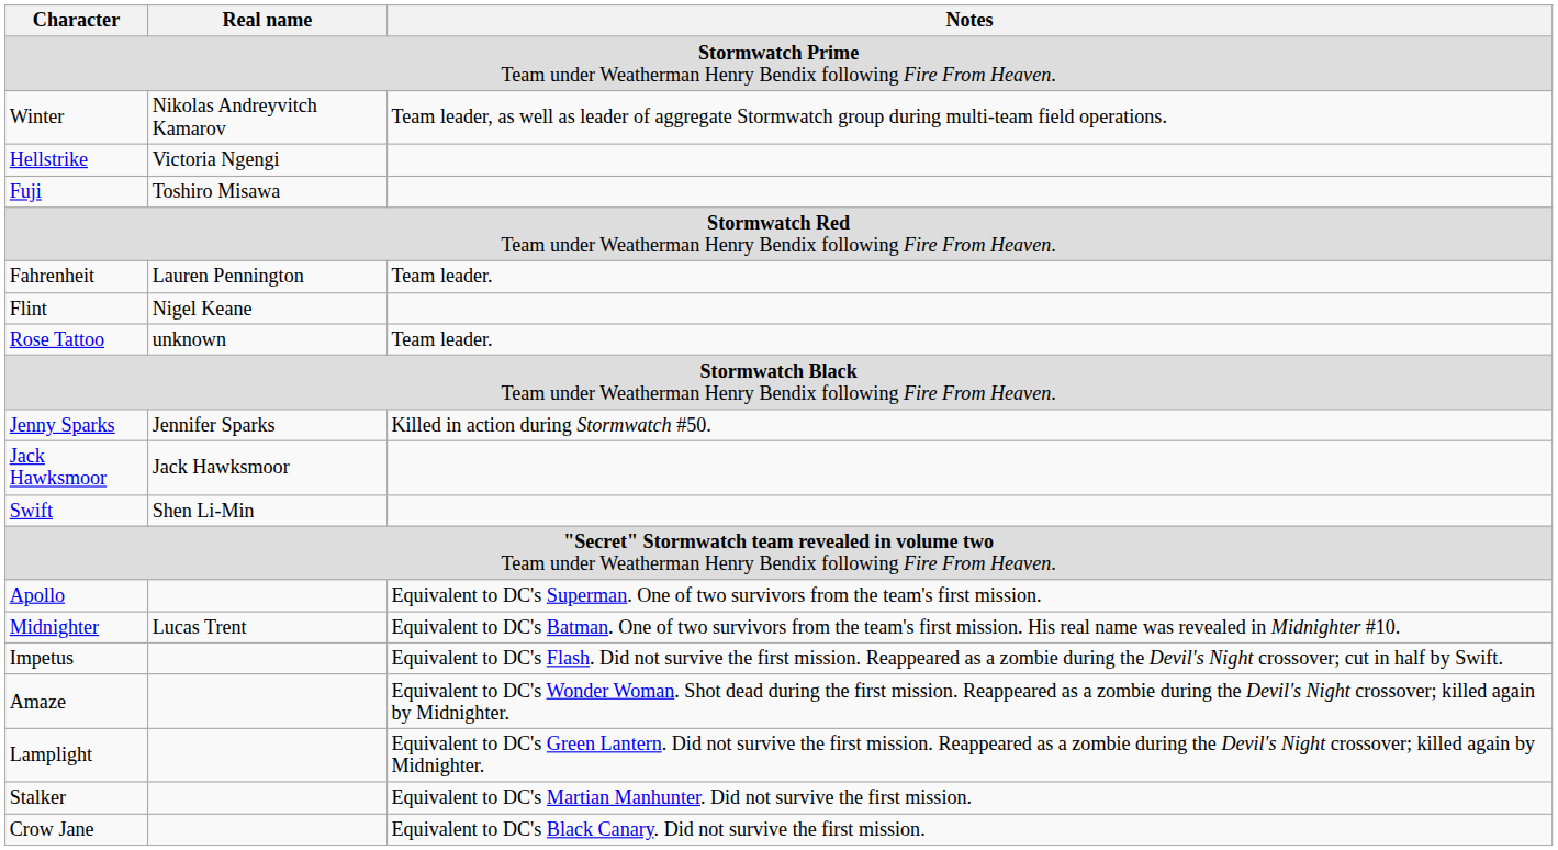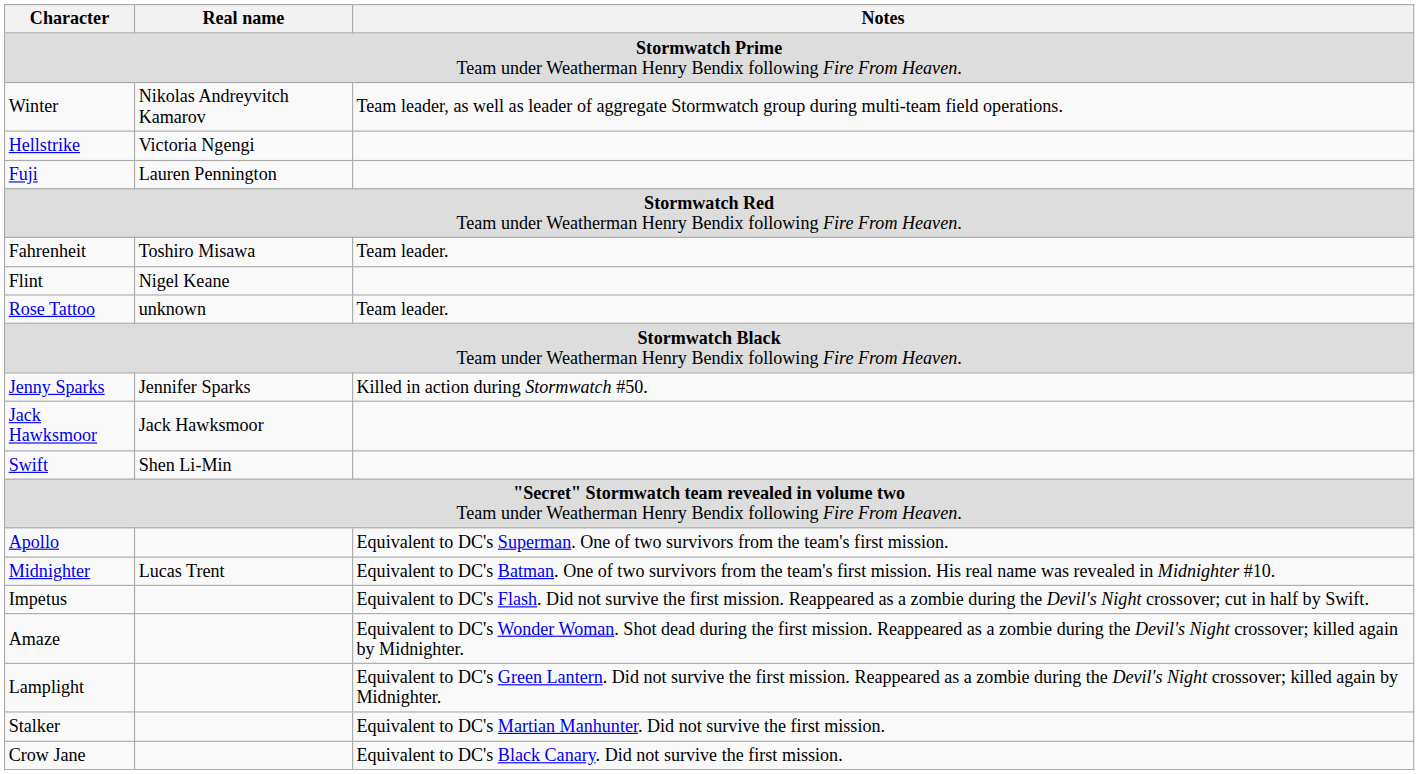 <table class="wikitable">
 <tr>
 <th>Character</th>
 <th>Real name</th>
 <th>Notes</th>
 </tr>
 <tr bgcolor="#DDDDDD">
 <td colspan=5 align=center><strong>Stormwatch Prime</strong><br>Team under Weatherman Henry Bendix following <em>Fire From Heaven</em>.</td>
 </tr>
 <tr>
 <td>Winter</td>
 <td>Nikolas Andreyvitch Kamarov</td>
 <td>Team leader, as well as leader of aggregate Stormwatch group during multi-team field operations.</td>
 </tr>
 <tr>
 <td><a href='#'>Hellstrike</a></td>
 <td>Victoria Ngengi</td>
 <td></td>
 </tr>
 <tr>
 <td><a href='#'>Fuji</a></td>
-<td>Toshiro Misawa</td>
+<td>Lauren Pennington</td>
 <td></td>
 </tr>
 <tr bgcolor="#DDDDDD">
 <td colspan=5 align=center><strong>Stormwatch Red</strong><br>Team under Weatherman Henry Bendix following <em>Fire From Heaven</em>.</td>
 </tr>
 <tr>
 <td>Fahrenheit</td>
-<td>Lauren Pennington</td>
+<td>Toshiro Misawa</td>
 <td>Team leader.</td>
 </tr>
 <tr>
 <td>Flint</td>
 <td>Nigel Keane</td>
 <td></td>
 </tr>
 <tr>
 <td><a href='#'>Rose Tattoo</a></td>
 <td>unknown</td>
 <td>Team leader.</td>
 </tr>
 <tr bgcolor="#DDDDDD">
 <td colspan=5 align=center><strong>Stormwatch Black</strong><br>Team under Weatherman Henry Bendix following <em>Fire From Heaven</em>.</td>
 </tr>
 <tr>
 <td><a href='#'>Jenny Sparks</a></td>
 <td>Jennifer Sparks</td>
 <td>Killed in action during <em>Stormwatch</em> #50.</td>
 </tr>
 <tr>
 <td><a href='#'>Jack Hawksmoor</a></td>
 <td>Jack Hawksmoor</td>
 <td></td>
 </tr>
 <tr>
 <td><a href='#'>Swift</a></td>
 <td>Shen Li-Min</td>
 <td></td>
 </tr>
 <tr bgcolor="#DDDDDD">
 <td colspan=5 align=center><strong>"Secret" Stormwatch team revealed in volume two</strong><br>Team under Weatherman Henry Bendix following <em>Fire From Heaven</em>.</td>
 </tr>
 <tr>
 <td><a href='#'>Apollo</a></td>
 <td></td>
 <td>Equivalent to DC's <a href='#'>Superman</a>. One of two survivors from the team's first mission.</td>
 </tr>
 <tr>
 <td><a href='#'>Midnighter</a></td>
 <td>Lucas Trent</td>
 <td>Equivalent to DC's <a href='#'>Batman</a>. One of two survivors from the team's first mission. His real name was revealed in <em>Midnighter</em> #10.</td>
 </tr>
 <tr>
 <td>Impetus</td>
 <td></td>
 <td>Equivalent to DC's <a href='#'>Flash</a>. Did not survive the first mission. Reappeared as a zombie during the <em>Devil's Night</em> crossover; cut in half by Swift.</td>
 </tr>
 <tr>
 <td>Amaze</td>
 <td></td>
 <td>Equivalent to DC's <a href='#'>Wonder Woman</a>. Shot dead during the first mission. Reappeared as a zombie during the <em>Devil's Night</em> crossover; killed again by Midnighter.</td>
 </tr>
 <tr>
 <td>Lamplight</td>
 <td></td>
 <td>Equivalent to DC's <a href='#'>Green Lantern</a>. Did not survive the first mission. Reappeared as a zombie during the <em>Devil's Night</em> crossover; killed again by Midnighter.</td>
 </tr>
 <tr>
 <td>Stalker</td>
 <td></td>
 <td>Equivalent to DC's <a href='#'>Martian Manhunter</a>. Did not survive the first mission.</td>
 </tr>
 <tr>
 <td>Crow Jane</td>
 <td></td>
 <td>Equivalent to DC's <a href='#'>Black Canary</a>. Did not survive the first mission.</td>
 </tr>
 </table>
